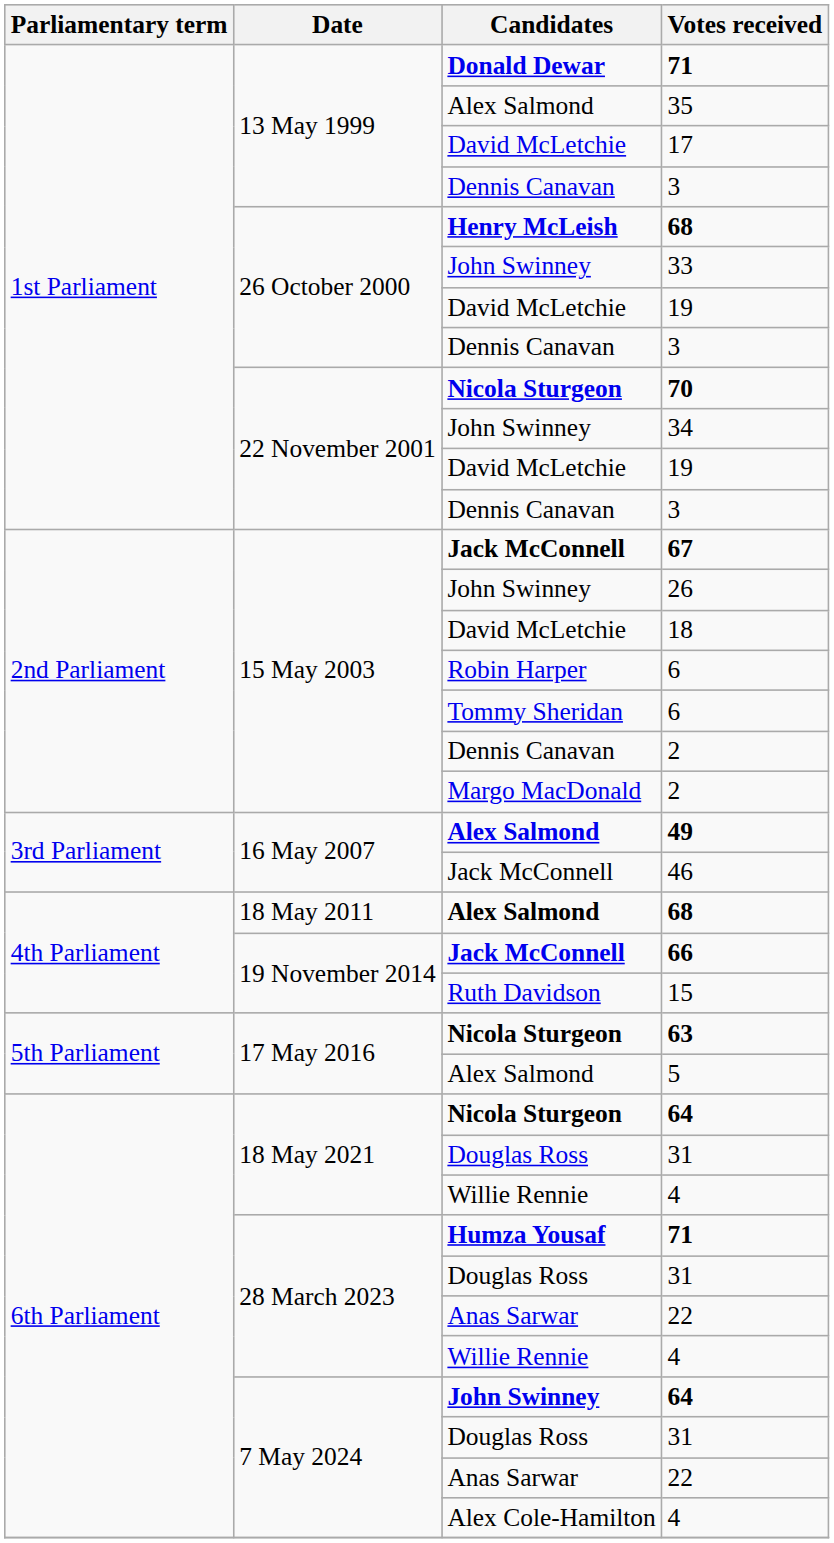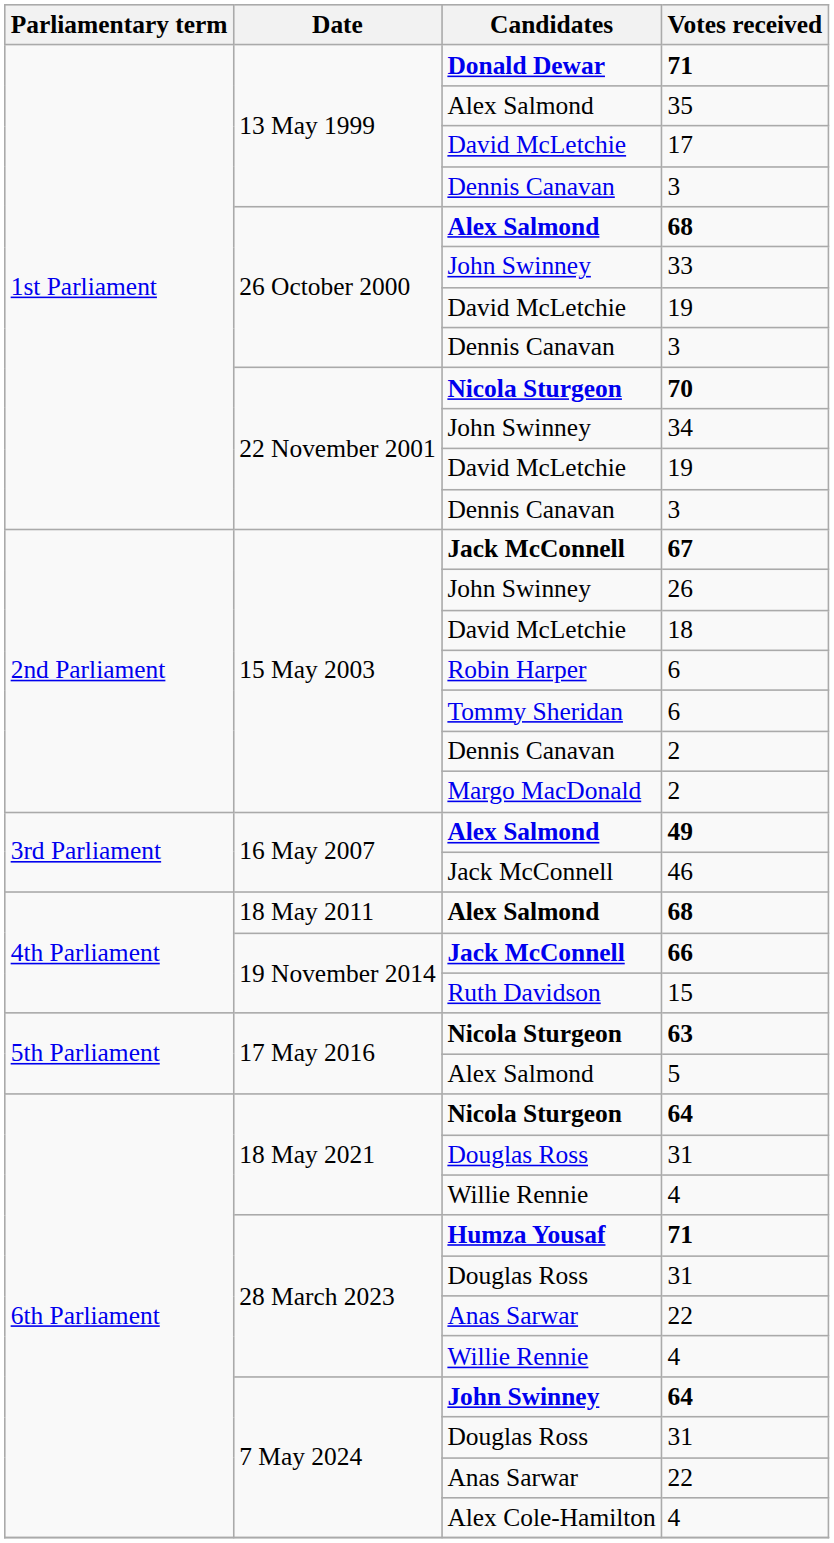 <table class="wikitable">
 <tr>
 <th>Parliamentary term</th>
 <th>Date</th>
 <th colspan="1">Candidates</th>
 <th>Votes received</th>
 </tr>
 <tr>
 <td rowspan="12"><a href='#'>1st Parliament</a></td>
 <td rowspan="4">13 May 1999</td>
 <td> <strong><a href='#'>Donald Dewar</a></strong></td>
 <td><strong>71</strong></td>
 </tr>
 <tr>
 <td> Alex Salmond</td>
 <td>35</td>
 </tr>
 <tr>
 <td> <a href='#'>David McLetchie</a></td>
 <td>17</td>
 </tr>
 <tr>
 <td> <a href='#'>Dennis Canavan</a></td>
 <td>3</td>
 </tr>
 <tr>
 <td rowspan="4">26 October 2000</td>
-<td> <strong><a href='#'>Henry McLeish</a></strong></td>
+<td> <strong><a href='#'>Alex Salmond</a></strong></td>
 <td><strong>68</strong></td>
 </tr>
 <tr>
 <td> <a href='#'>John Swinney</a></td>
 <td>33</td>
 </tr>
 <tr>
 <td> David McLetchie</td>
 <td>19</td>
 </tr>
 <tr>
 <td> Dennis Canavan</td>
 <td>3</td>
 </tr>
 <tr>
 <td rowspan="4">22 November 2001</td>
 <td> <strong><a href='#'>Nicola Sturgeon</a></strong></td>
 <td><strong>70</strong></td>
 </tr>
 <tr>
 <td> John Swinney</td>
 <td>34</td>
 </tr>
 <tr>
 <td> David McLetchie</td>
 <td>19</td>
 </tr>
 <tr>
 <td> Dennis Canavan</td>
 <td>3</td>
 </tr>
 <tr>
 <td rowspan="7"><a href='#'>2nd Parliament</a></td>
 <td rowspan="7">15 May 2003</td>
 <td> <strong>Jack McConnell</strong></td>
 <td><strong>67</strong></td>
 </tr>
 <tr>
 <td> John Swinney</td>
 <td>26</td>
 </tr>
 <tr>
 <td> David McLetchie</td>
 <td>18</td>
 </tr>
 <tr>
 <td> <a href='#'>Robin Harper</a></td>
 <td>6</td>
 </tr>
 <tr>
 <td> <a href='#'>Tommy Sheridan</a></td>
 <td>6</td>
 </tr>
 <tr>
 <td> Dennis Canavan</td>
 <td>2</td>
 </tr>
 <tr>
 <td> <a href='#'>Margo MacDonald</a></td>
 <td>2</td>
 </tr>
 <tr>
 <td rowspan="2"><a href='#'>3rd Parliament</a></td>
 <td rowspan="2">16 May 2007</td>
 <td> <strong><a href='#'>Alex Salmond</a></strong></td>
 <td><strong>49</strong></td>
 </tr>
 <tr>
 <td> Jack McConnell</td>
 <td>46</td>
 </tr>
 <tr>
 <td rowspan="3"><a href='#'>4th Parliament</a></td>
 <td>18 May 2011</td>
 <td> <strong>Alex Salmond</strong></td>
 <td><strong>68</strong></td>
 </tr>
 <tr>
 <td rowspan="2">19 November 2014</td>
 <td> <strong><a href='#'>Jack McConnell</a></strong></td>
 <td><strong>66</strong></td>
 </tr>
 <tr>
 <td> <a href='#'>Ruth Davidson</a></td>
 <td>15</td>
 </tr>
 <tr>
 <td rowspan="2"><a href='#'>5th Parliament</a></td>
 <td rowspan="2">17 May 2016</td>
 <td> <strong>Nicola Sturgeon</strong></td>
 <td><strong>63</strong></td>
 </tr>
 <tr>
 <td> Alex Salmond</td>
 <td>5</td>
 </tr>
 <tr>
 <td rowspan="11"><a href='#'>6th Parliament</a></td>
 <td rowspan="3">18 May 2021</td>
 <td> <strong>Nicola Sturgeon</strong></td>
 <td><strong>64</strong></td>
 </tr>
 <tr>
 <td> <a href='#'>Douglas Ross</a></td>
 <td>31</td>
 </tr>
 <tr>
 <td> Willie Rennie</td>
 <td>4</td>
 </tr>
 <tr>
 <td rowspan="4">28 March 2023</td>
 <td> <strong><a href='#'>Humza Yousaf</a></strong></td>
 <td><strong>71</strong></td>
 </tr>
 <tr>
 <td> Douglas Ross</td>
 <td>31</td>
 </tr>
 <tr>
 <td> <a href='#'>Anas Sarwar</a></td>
 <td>22</td>
 </tr>
 <tr>
 <td> <a href='#'>Willie Rennie</a></td>
 <td>4</td>
 </tr>
 <tr>
 <td rowspan="4">7 May 2024</td>
 <td> <strong><a href='#'>John Swinney</a></strong></td>
 <td><strong>64</strong></td>
 </tr>
 <tr>
 <td> Douglas Ross</td>
 <td>31</td>
 </tr>
 <tr>
 <td> Anas Sarwar</td>
 <td>22</td>
 </tr>
 <tr>
 <td> Alex Cole-Hamilton</td>
 <td>4</td>
 </tr>
 <tr>
 </tr>
 </table>
